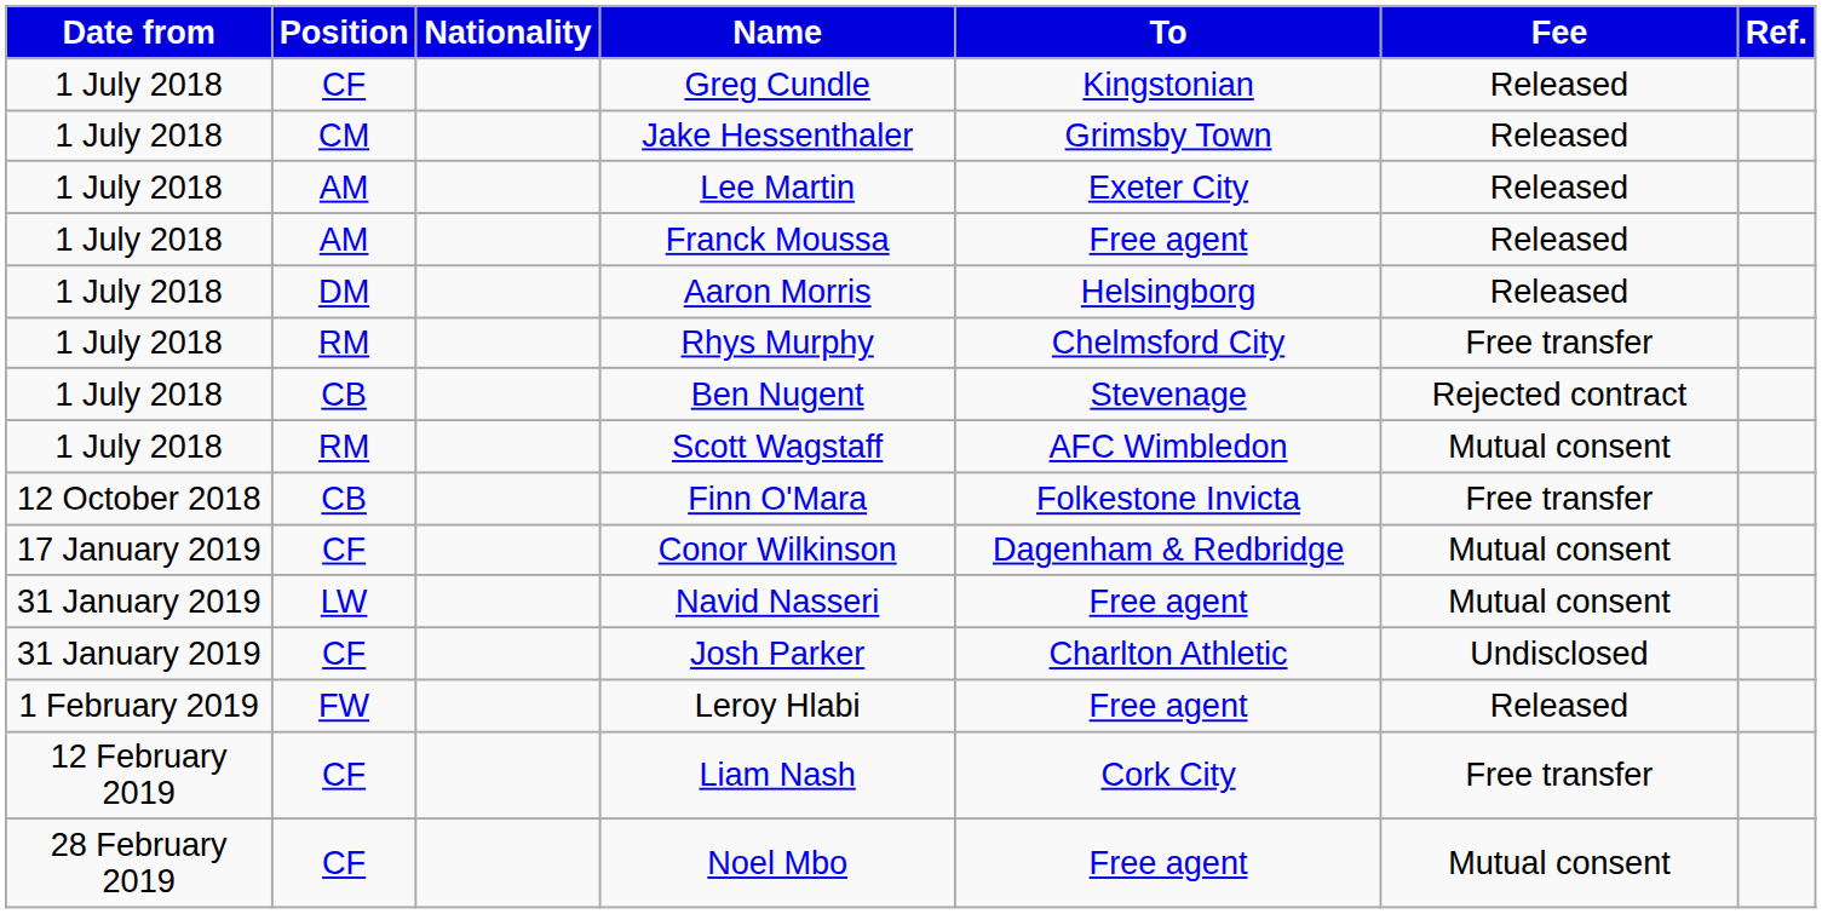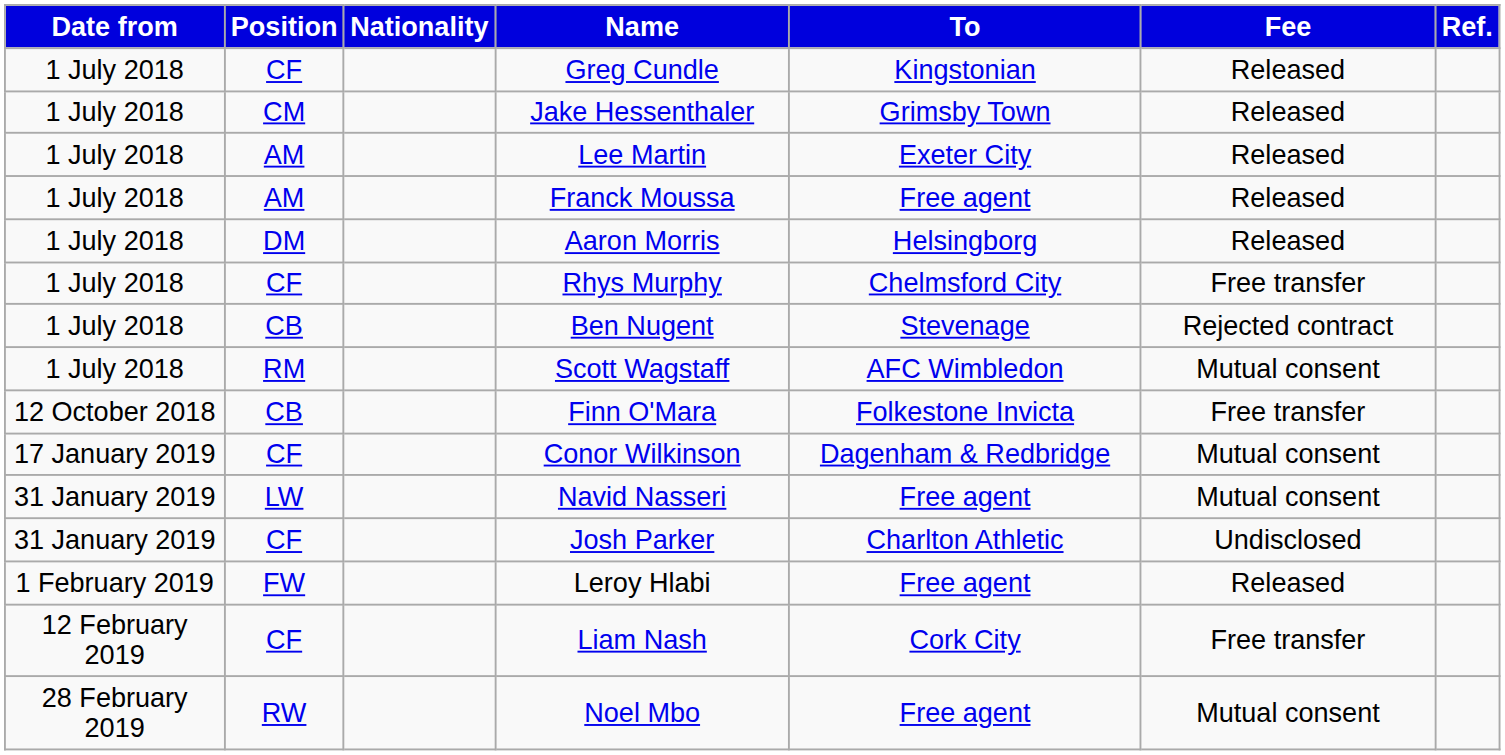 <table class="wikitable"  style="text-align:center; font-size:90%; ">
 <tr>
 <th style="background:#0000DD; color:#FFFFFF; width:110px;">Date from</th>
 <th style="background:#0000DD; color:#FFFFFF; width:50px;">Position</th>
 <th style="background:#0000DD; color:#FFFFFF; width:50px;">Nationality</th>
 <th style="background:#0000DD; color:#FFFFFF; width:150px;">Name</th>
 <th style="background:#0000DD; color:#FFFFFF; width:180px;">To</th>
 <th style="background:#0000DD; color:#FFFFFF; width:150px;">Fee</th>
 <th style="background:#0000DD; color:#FFFFFF; width:25px;">Ref.</th>
 </tr>
 <tr>
 <td>1 July 2018</td>
 <td><a href='#'>CF</a></td>
 <td></td>
 <td><a href='#'>Greg Cundle</a></td>
 <td><a href='#'>Kingstonian</a></td>
 <td>Released</td>
 <td></td>
 </tr>
 <tr>
 <td>1 July 2018</td>
 <td><a href='#'>CM</a></td>
 <td></td>
 <td><a href='#'>Jake Hessenthaler</a></td>
 <td><a href='#'>Grimsby Town</a></td>
 <td>Released</td>
 <td></td>
 </tr>
 <tr>
 <td>1 July 2018</td>
 <td><a href='#'>AM</a></td>
 <td></td>
 <td><a href='#'>Lee Martin</a></td>
 <td><a href='#'>Exeter City</a></td>
 <td>Released</td>
 <td></td>
 </tr>
 <tr>
 <td>1 July 2018</td>
 <td><a href='#'>AM</a></td>
 <td></td>
 <td><a href='#'>Franck Moussa</a></td>
 <td><a href='#'>Free agent</a></td>
 <td>Released</td>
 <td></td>
 </tr>
 <tr>
 <td>1 July 2018</td>
 <td><a href='#'>DM</a></td>
 <td></td>
 <td><a href='#'>Aaron Morris</a></td>
 <td> <a href='#'>Helsingborg</a></td>
 <td>Released</td>
 <td></td>
 </tr>
 <tr>
 <td>1 July 2018</td>
-<td><a href='#'>RM</a></td>
+<td><a href='#'>CF</a></td>
 <td></td>
 <td><a href='#'>Rhys Murphy</a></td>
 <td><a href='#'>Chelmsford City</a></td>
 <td>Free transfer</td>
 <td></td>
 </tr>
 <tr>
 <td>1 July 2018</td>
 <td><a href='#'>CB</a></td>
 <td></td>
 <td><a href='#'>Ben Nugent</a></td>
 <td><a href='#'>Stevenage</a></td>
 <td>Rejected contract</td>
 <td></td>
 </tr>
 <tr>
 <td>1 July 2018</td>
 <td><a href='#'>RM</a></td>
 <td></td>
 <td><a href='#'>Scott Wagstaff</a></td>
 <td><a href='#'>AFC Wimbledon</a></td>
 <td>Mutual consent</td>
 <td></td>
 </tr>
 <tr>
 <td>12 October 2018</td>
 <td><a href='#'>CB</a></td>
 <td></td>
 <td><a href='#'>Finn O'Mara</a></td>
 <td><a href='#'>Folkestone Invicta</a></td>
 <td>Free transfer</td>
 <td></td>
 </tr>
 <tr>
 <td>17 January 2019</td>
 <td><a href='#'>CF</a></td>
 <td></td>
 <td><a href='#'>Conor Wilkinson</a></td>
 <td><a href='#'>Dagenham & Redbridge</a></td>
 <td>Mutual consent</td>
 <td></td>
 </tr>
 <tr>
 <td>31 January 2019</td>
 <td><a href='#'>LW</a></td>
 <td></td>
 <td><a href='#'>Navid Nasseri</a></td>
 <td><a href='#'>Free agent</a></td>
 <td>Mutual consent</td>
 <td></td>
 </tr>
 <tr>
 <td>31 January 2019</td>
 <td><a href='#'>CF</a></td>
 <td></td>
 <td><a href='#'>Josh Parker</a></td>
 <td><a href='#'>Charlton Athletic</a></td>
 <td>Undisclosed</td>
 <td></td>
 </tr>
 <tr>
 <td>1 February 2019</td>
 <td><a href='#'>FW</a></td>
 <td></td>
 <td>Leroy Hlabi</td>
 <td><a href='#'>Free agent</a></td>
 <td>Released</td>
 <td></td>
 </tr>
 <tr>
 <td>12 February 2019</td>
 <td><a href='#'>CF</a></td>
 <td></td>
 <td><a href='#'>Liam Nash</a></td>
 <td> <a href='#'>Cork City</a></td>
 <td>Free transfer</td>
 <td></td>
 </tr>
 <tr>
 <td>28 February 2019</td>
-<td><a href='#'>CF</a></td>
+<td><a href='#'>RW</a></td>
 <td></td>
 <td><a href='#'>Noel Mbo</a></td>
 <td><a href='#'>Free agent</a></td>
 <td>Mutual consent</td>
 <td></td>
 </tr>
 </table>
